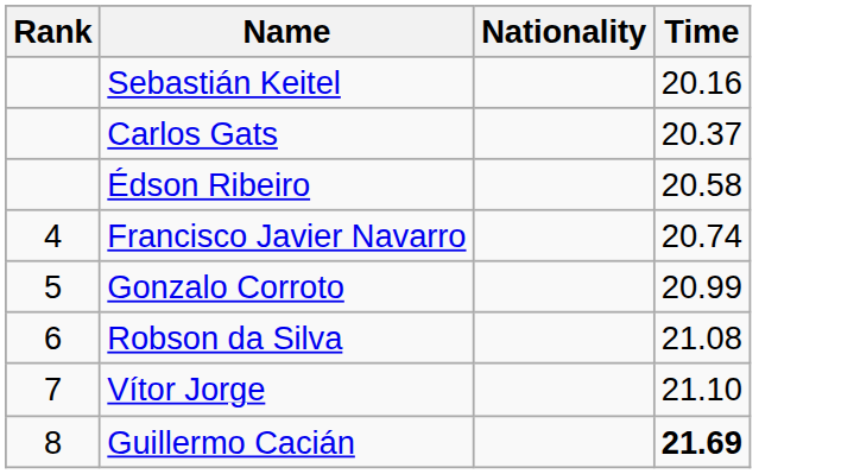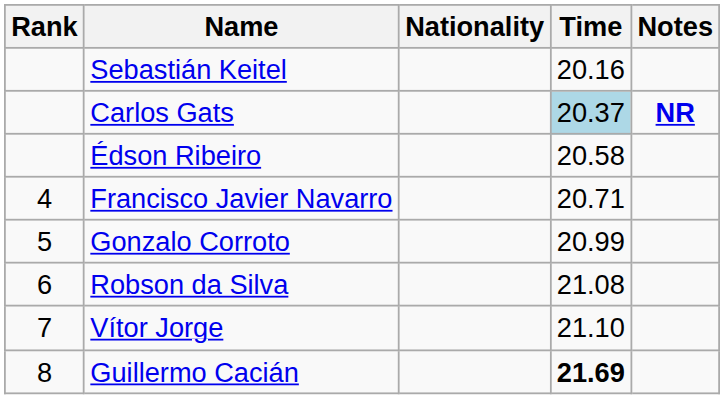 <table class="wikitable sortable" style="text-align:center;font-size:95%">
 <tr>
 <th>Rank</th>
 <th>Name</th>
 <th>Nationality</th>
 <th>Time</th>
+<th>Notes</th>
 </tr>
 <tr>
 <td></td>
 <td align=left><a href='#'>Sebastián Keitel</a></td>
 <td align=left></td>
 <td>20.16</td>
+<td></td>
 </tr>
 <tr>
 <td></td>
 <td align=left><a href='#'>Carlos Gats</a></td>
 <td align=left></td>
-<td>20.37</td>
+<td style="background: lightblue;">20.37</td>
+<td><strong><a href='#'>NR</a></strong></td>
 </tr>
 <tr>
 <td></td>
 <td align=left><a href='#'>Édson Ribeiro</a></td>
 <td align=left></td>
 <td>20.58</td>
+<td></td>
 </tr>
 <tr>
 <td>4</td>
 <td align=left><a href='#'>Francisco Javier Navarro</a></td>
 <td align=left></td>
-<td>20.74</td>
+<td>20.71</td>
+<td></td>
 </tr>
 <tr>
 <td>5</td>
 <td align=left><a href='#'>Gonzalo Corroto</a></td>
 <td align=left></td>
 <td>20.99</td>
+<td></td>
 </tr>
 <tr>
 <td>6</td>
 <td align=left><a href='#'>Robson da Silva</a></td>
 <td align=left></td>
 <td>21.08</td>
+<td></td>
 </tr>
 <tr>
 <td>7</td>
 <td align=left><a href='#'>Vítor Jorge</a></td>
 <td align=left></td>
 <td>21.10</td>
+<td></td>
 </tr>
 <tr>
 <td>8</td>
 <td align=left><a href='#'>Guillermo Cacián</a></td>
 <td align=left></td>
 <td><strong>21.69</strong></td>
+<td></td>
 </tr>
 </table>
